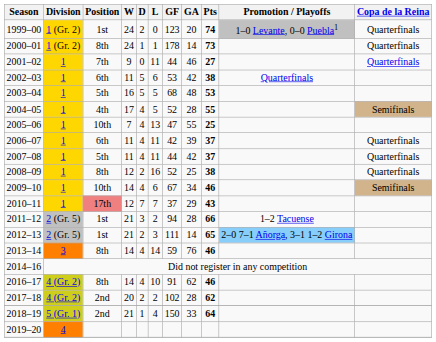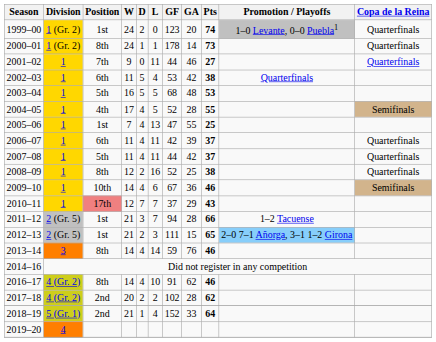 <table class="wikitable" style="text-align:center">
 <tr>
 <th>Season</th>
 <th>Division</th>
 <th>Position</th>
 <th>W</th>
 <th>D</th>
 <th>L</th>
 <th>GF</th>
 <th>GA</th>
 <th>Pts</th>
 <th>Promotion / Playoffs</th>
 <th><a href='#'>Copa de la Reina</a></th>
 </tr>
 <tr>
 <td>1999–00</td>
 <td bgcolor=gold><a href='#'>1</a> (Gr. 2)</td>
 <td>1st</td>
 <td>24</td>
 <td>2</td>
 <td>0</td>
 <td>123</td>
 <td>20</td>
 <td><strong>74</strong></td>
 <td bgcolor=silver>1–0 <a href='#'>Levante</a>, 0–0 <a href='#'>Puebla</a><sup>1</sup></td>
 <td>Quarterfinals</td>
 </tr>
 <tr>
 <td>2000–01</td>
 <td bgcolor=gold><a href='#'>1</a> (Gr. 2)</td>
 <td>8th</td>
 <td>24</td>
 <td>1</td>
 <td>1</td>
 <td>178</td>
 <td>14</td>
 <td><strong>73</strong></td>
 <td></td>
 <td>Quarterfinals</td>
 </tr>
 <tr>
 <td>2001–02</td>
 <td bgcolor=gold><a href='#'>1</a></td>
 <td>7th</td>
 <td>9</td>
 <td>0</td>
 <td>11</td>
 <td>44</td>
 <td>46</td>
 <td><strong>27</strong></td>
 <td></td>
 <td><a href='#'>Quarterfinals</a></td>
 </tr>
 <tr>
 <td>2002–03</td>
 <td bgcolor=gold><a href='#'>1</a></td>
 <td>6th</td>
 <td>11</td>
 <td>5</td>
-<td>6</td>
+<td>4</td>
 <td>53</td>
 <td>42</td>
 <td><strong>38</strong></td>
 <td><a href='#'>Quarterfinals</a></td>
 <td></td>
 </tr>
 <tr>
 <td>2003–04</td>
 <td bgcolor=gold><a href='#'>1</a></td>
 <td>5th</td>
 <td>16</td>
 <td>5</td>
 <td>5</td>
 <td>68</td>
 <td>48</td>
 <td><strong>53</strong></td>
 <td></td>
 <td></td>
 </tr>
 <tr>
 <td>2004–05</td>
 <td bgcolor=gold><a href='#'>1</a></td>
 <td>4th</td>
 <td>17</td>
 <td>4</td>
 <td>5</td>
 <td>52</td>
 <td>28</td>
 <td><strong>55</strong></td>
 <td></td>
 <td bgcolor=#D2B48C>Semifinals</td>
 </tr>
 <tr>
 <td>2005–06</td>
 <td bgcolor=gold><a href='#'>1</a></td>
-<td>10th</td>
+<td>1st</td>
 <td>7</td>
 <td>4</td>
 <td>13</td>
 <td>47</td>
 <td>55</td>
 <td><strong>25</strong></td>
 <td></td>
 <td></td>
 </tr>
 <tr>
 <td>2006–07</td>
 <td bgcolor=gold><a href='#'>1</a></td>
 <td>6th</td>
 <td>11</td>
 <td>4</td>
 <td>11</td>
 <td>42</td>
 <td>39</td>
 <td><strong>37</strong></td>
 <td></td>
 <td>Quarterfinals</td>
 </tr>
 <tr>
 <td>2007–08</td>
 <td bgcolor=gold><a href='#'>1</a></td>
 <td>5th</td>
 <td>11</td>
 <td>4</td>
 <td>11</td>
 <td>44</td>
 <td>42</td>
 <td><strong>37</strong></td>
 <td></td>
 <td>Quarterfinals</td>
 </tr>
 <tr>
 <td>2008–09</td>
 <td bgcolor=gold><a href='#'>1</a></td>
 <td>8th</td>
 <td>12</td>
 <td>2</td>
 <td>16</td>
 <td>52</td>
 <td>25</td>
 <td><strong>38</strong></td>
 <td></td>
 <td>Quarterfinals</td>
 </tr>
 <tr>
 <td>2009–10</td>
 <td bgcolor=gold><a href='#'>1</a></td>
 <td>10th</td>
 <td>14</td>
 <td>4</td>
 <td>6</td>
 <td>67</td>
-<td>34</td>
+<td>36</td>
 <td><strong>46</strong></td>
 <td></td>
 <td bgcolor=#D2B48C>Semifinals</td>
 </tr>
 <tr>
 <td>2010–11</td>
 <td bgcolor=gold><a href='#'>1</a></td>
 <td bgcolor=#f08080>17th</td>
 <td>12</td>
 <td>7</td>
 <td>7</td>
 <td>37</td>
 <td>29</td>
 <td><strong>43</strong></td>
 <td></td>
 <td></td>
 </tr>
 <tr>
 <td>2011–12</td>
 <td bgcolor=silver><a href='#'>2</a> (Gr. 5)</td>
 <td>1st</td>
 <td>21</td>
 <td>3</td>
-<td>2</td>
+<td>7</td>
 <td>94</td>
 <td>28</td>
 <td><strong>66</strong></td>
 <td>1–2 <a href='#'>Tacuense</a></td>
 <td></td>
 </tr>
 <tr>
 <td>2012–13</td>
 <td bgcolor=silver><a href='#'>2</a> (Gr. 5)</td>
 <td>1st</td>
 <td>21</td>
 <td>2</td>
 <td>3</td>
 <td>111</td>
-<td>14</td>
+<td>15</td>
 <td><strong>65</strong></td>
 <td bgcolor=#87CEFA>2–0 7–1 <a href='#'>Añorga</a>, 3–1 1–2 <a href='#'>Girona</a></td>
 <td></td>
 </tr>
 <tr>
 <td>2013–14</td>
 <td bgcolor=#FF7F00><a href='#'>3</a></td>
 <td>8th</td>
 <td>14</td>
 <td>4</td>
 <td>14</td>
 <td>59</td>
 <td>76</td>
 <td><strong>46</strong></td>
 <td></td>
 <td></td>
 </tr>
 <tr>
 <td>2014–16</td>
 <td colspan=10 align=center>Did not register in any competition</td>
 </tr>
 <tr>
 <td bgcolor=>2016–17</td>
 <td bgcolor=#CECE1B><a href='#'>4 (Gr. 2)</a></td>
 <td>8th</td>
 <td>14</td>
 <td>4</td>
 <td>10</td>
 <td>91</td>
 <td>62</td>
 <td><strong>46</strong></td>
 <td></td>
 <td></td>
 </tr>
 <tr>
 <td bgcolor=>2017–18</td>
 <td bgcolor=#CECE1B><a href='#'>4 (Gr. 2)</a></td>
 <td>2nd</td>
 <td>20</td>
 <td>2</td>
 <td>2</td>
 <td>102</td>
 <td>28</td>
 <td><strong>62</strong></td>
 <td></td>
 <td></td>
 </tr>
 <tr>
 </tr>
 <tr>
 <td bgcolor=>2018–19</td>
 <td bgcolor=#CECE1B><a href='#'>5 (Gr. 1)</a></td>
 <td>2nd</td>
 <td>21</td>
 <td>1</td>
 <td>4</td>
-<td>150</td>
+<td>152</td>
 <td>33</td>
 <td><strong>64</strong></td>
 <td></td>
 <td></td>
 </tr>
 <tr>
 <td>2019–20</td>
 <td bgcolor=#FF7F00><a href='#'>4</a></td>
 <td></td>
 <td></td>
 <td></td>
 <td></td>
 <td></td>
 <td></td>
 <td></td>
 <td></td>
 <td></td>
 </tr>
 <tr>
 </tr>
 </table>
